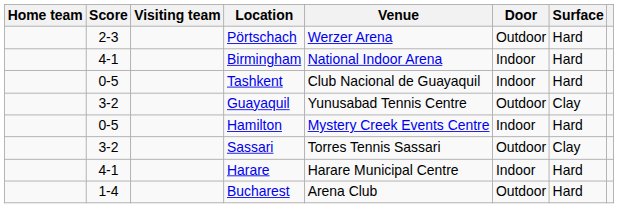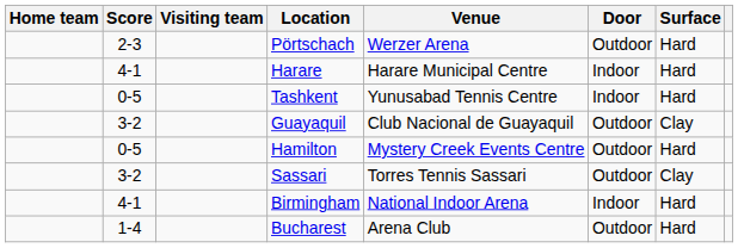 <table class="wikitable" style="border:1px solid #aaa;">
 <tr>
 <th>Home team</th>
 <th>Score</th>
 <th>Visiting team</th>
 <th>Location</th>
 <th>Venue</th>
 <th>Door</th>
 <th>Surface</th>
 <th></th>
 </tr>
 <tr>
 <td><strong></strong></td>
 <td style="text-align:center;">2-3</td>
 <td></td>
 <td><a href='#'>Pörtschach</a></td>
 <td><a href='#'>Werzer Arena</a></td>
 <td>Outdoor</td>
 <td>Hard</td>
 <td></td>
 </tr>
 <tr>
 <td><strong></strong></td>
 <td style="text-align:center;">4-1</td>
 <td></td>
-<td><a href='#'>Birmingham</a></td>
-<td><a href='#'>National Indoor Arena</a></td>
+<td><a href='#'>Harare</a></td>
+<td>Harare Municipal Centre</td>
 <td>Indoor</td>
 <td>Hard</td>
 <td></td>
 </tr>
 <tr>
 <td></td>
 <td style="text-align:center;">0-5</td>
 <td><strong></strong></td>
 <td><a href='#'>Tashkent</a></td>
-<td>Club Nacional de Guayaquil</td>
+<td>Yunusabad Tennis Centre</td>
 <td>Indoor</td>
 <td>Hard</td>
 <td></td>
 </tr>
 <tr>
 <td></td>
 <td style="text-align:center;">3-2</td>
 <td><strong></strong></td>
 <td><a href='#'>Guayaquil</a></td>
-<td>Yunusabad Tennis Centre</td>
+<td>Club Nacional de Guayaquil</td>
 <td>Outdoor</td>
 <td>Clay</td>
 <td></td>
 </tr>
 <tr>
 <td></td>
 <td style="text-align:center;">0-5</td>
 <td><strong></strong></td>
 <td><a href='#'>Hamilton</a></td>
 <td><a href='#'>Mystery Creek Events Centre</a></td>
-<td>Indoor</td>
+<td>Outdoor</td>
 <td>Hard</td>
 <td></td>
 </tr>
 <tr>
 <td><strong></strong></td>
 <td style="text-align:center;">3-2</td>
 <td></td>
 <td><a href='#'>Sassari</a></td>
 <td>Torres Tennis Sassari</td>
 <td>Outdoor</td>
 <td>Clay</td>
 <td></td>
 </tr>
 <tr>
 <td><strong></strong></td>
 <td style="text-align:center;">4-1</td>
 <td></td>
-<td><a href='#'>Harare</a></td>
-<td>Harare Municipal Centre</td>
+<td><a href='#'>Birmingham</a></td>
+<td><a href='#'>National Indoor Arena</a></td>
 <td>Indoor</td>
 <td>Hard</td>
 <td></td>
 </tr>
 <tr>
 <td></td>
 <td style="text-align:center;">1-4</td>
 <td><strong></strong></td>
 <td><a href='#'>Bucharest</a></td>
 <td>Arena Club</td>
 <td>Outdoor</td>
 <td>Hard</td>
 <td></td>
 </tr>
 </table>
